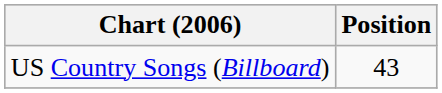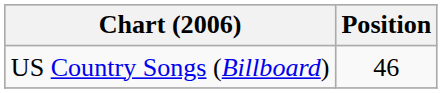 <table class="wikitable sortable">
 <tr>
 <th scope="col">Chart (2006)</th>
 <th scope="col">Position</th>
 </tr>
 <tr>
 <td>US <a href='#'>Country Songs</a> (<em><a href='#'>Billboard</a></em>)</td>
-<td align="center">43</td>
+<td align="center">46</td>
 </tr>
 </table>
